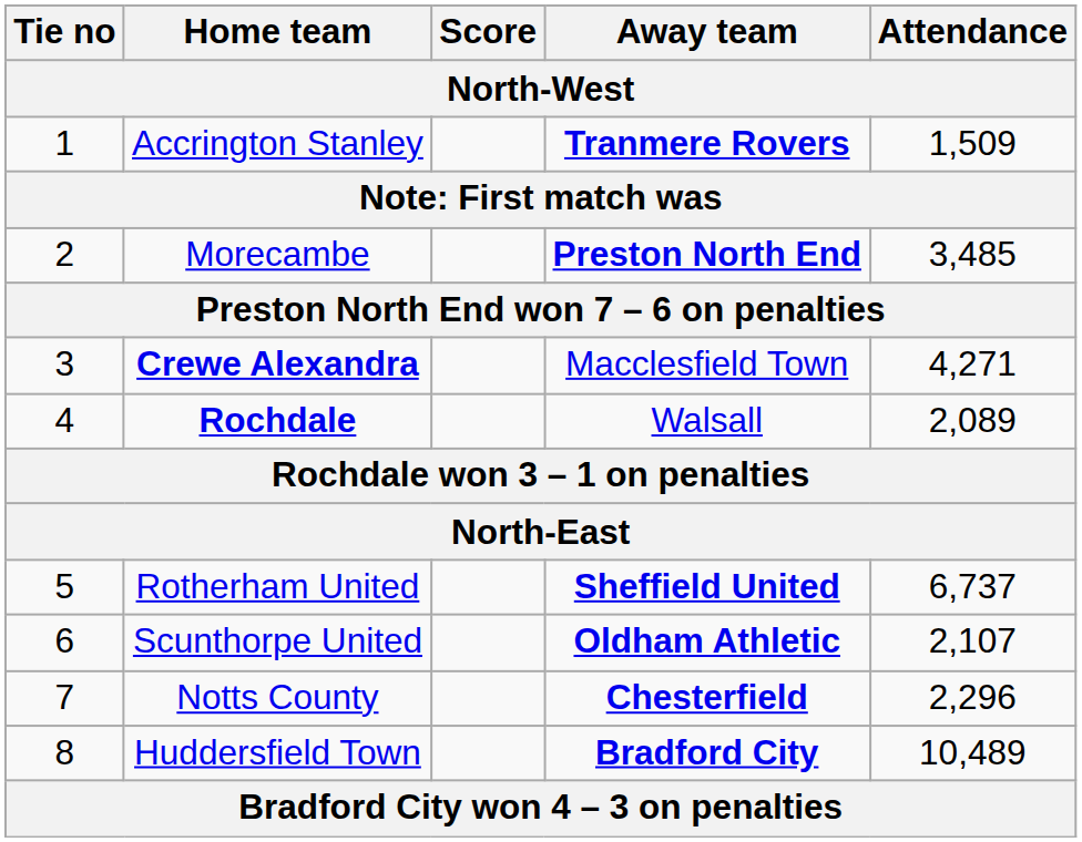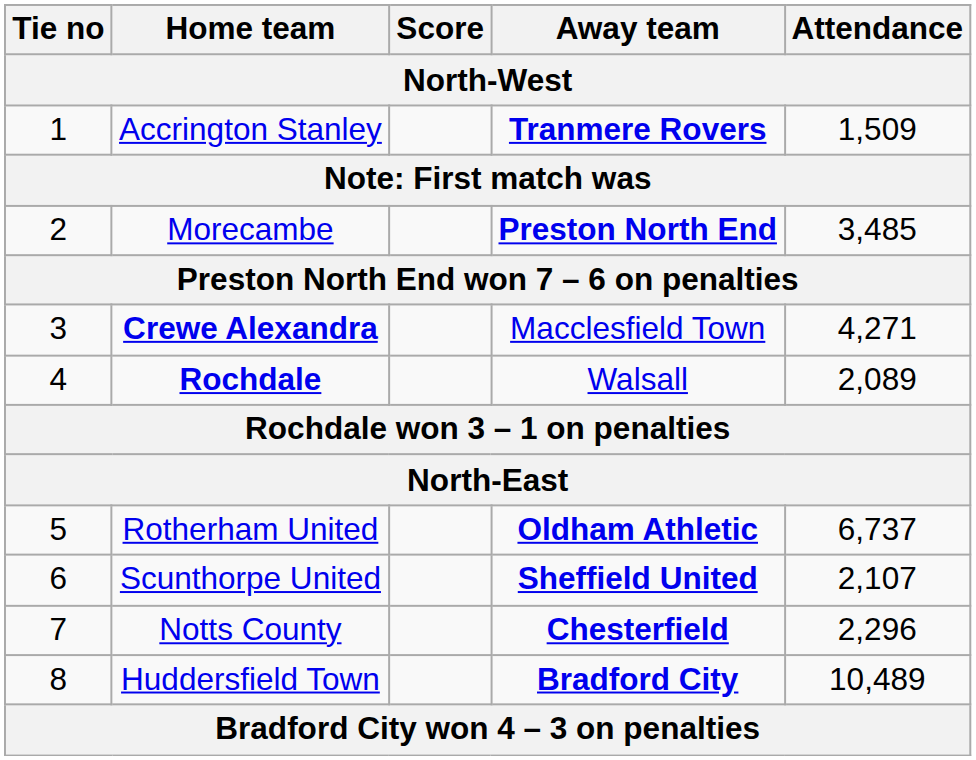 <table class="wikitable" style="text-align: center">
 <tr>
 <th>Tie no</th>
 <th>Home team</th>
 <th>Score</th>
 <th>Away team</th>
 <th>Attendance</th>
 </tr>
 <tr>
 <th colspan=5>North-West</th>
 </tr>
 <tr>
 <td>1</td>
 <td><a href='#'>Accrington Stanley</a></td>
 <td></td>
 <td><strong><a href='#'>Tranmere Rovers</a></strong></td>
 <td>1,509</td>
 </tr>
 <tr>
 <th colspan="5">Note: First match was </th>
 </tr>
 <tr>
 <td>2</td>
 <td><a href='#'>Morecambe</a></td>
 <td></td>
 <td><strong><a href='#'>Preston North End</a></strong></td>
 <td>3,485</td>
 </tr>
 <tr>
 <th colspan="5">Preston North End won 7 – 6 on penalties</th>
 </tr>
 <tr>
 <td>3</td>
 <td><strong><a href='#'>Crewe Alexandra</a></strong></td>
 <td></td>
 <td><a href='#'>Macclesfield Town</a></td>
 <td>4,271</td>
 </tr>
 <tr>
 <td>4</td>
 <td><strong><a href='#'>Rochdale</a></strong></td>
 <td></td>
 <td><a href='#'>Walsall</a></td>
 <td>2,089</td>
 </tr>
 <tr>
 <th colspan="5">Rochdale won 3 – 1 on penalties</th>
 </tr>
 <tr>
 <th colspan=5>North-East</th>
 </tr>
 <tr>
 <td>5</td>
 <td><a href='#'>Rotherham United</a></td>
 <td></td>
-<td><strong><a href='#'>Sheffield United</a></strong></td>
+<td><strong><a href='#'>Oldham Athletic</a></strong></td>
 <td>6,737</td>
 </tr>
 <tr>
 <td>6</td>
 <td><a href='#'>Scunthorpe United</a></td>
 <td></td>
-<td><strong><a href='#'>Oldham Athletic</a></strong></td>
+<td><strong><a href='#'>Sheffield United</a></strong></td>
 <td>2,107</td>
 </tr>
 <tr>
 <td>7</td>
 <td><a href='#'>Notts County</a></td>
 <td></td>
 <td><strong><a href='#'>Chesterfield</a></strong></td>
 <td>2,296</td>
 </tr>
 <tr>
 <td>8</td>
 <td><a href='#'>Huddersfield Town</a></td>
 <td></td>
 <td><strong><a href='#'>Bradford City</a></strong></td>
 <td>10,489</td>
 </tr>
 <tr>
 <th colspan="5">Bradford City won 4 – 3 on penalties</th>
 </tr>
 </table>
